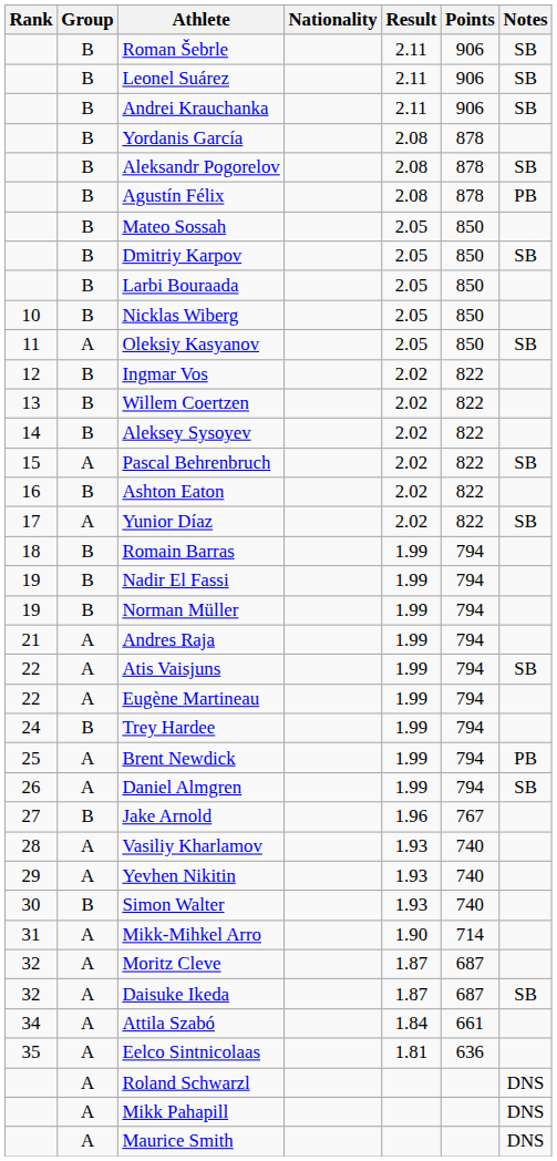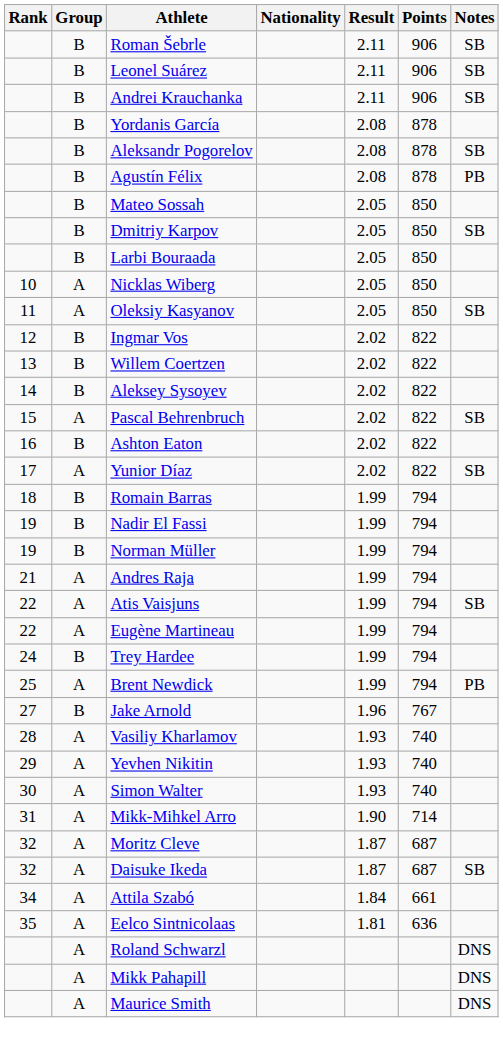 <table class="wikitable sortable" style="text-align:center">
 <tr>
 <th>Rank</th>
 <th>Group</th>
 <th>Athlete</th>
 <th>Nationality</th>
 <th>Result</th>
 <th>Points</th>
 <th>Notes</th>
 </tr>
 <tr>
 <td></td>
 <td>B</td>
 <td align=left><a href='#'>Roman Šebrle</a></td>
 <td align=left></td>
 <td>2.11</td>
 <td>906</td>
 <td>SB</td>
 </tr>
 <tr>
 <td></td>
 <td>B</td>
 <td align=left><a href='#'>Leonel Suárez</a></td>
 <td align=left></td>
 <td>2.11</td>
 <td>906</td>
 <td>SB</td>
 </tr>
 <tr>
 <td></td>
 <td>B</td>
 <td align=left><a href='#'>Andrei Krauchanka</a></td>
 <td align=left></td>
 <td>2.11</td>
 <td>906</td>
 <td>SB</td>
 </tr>
 <tr>
 <td></td>
 <td>B</td>
 <td align=left><a href='#'>Yordanis García</a></td>
 <td align=left></td>
 <td>2.08</td>
 <td>878</td>
 <td></td>
 </tr>
 <tr>
 <td></td>
 <td>B</td>
 <td align=left><a href='#'>Aleksandr Pogorelov</a></td>
 <td align=left></td>
 <td>2.08</td>
 <td>878</td>
 <td>SB</td>
 </tr>
 <tr>
 <td></td>
 <td>B</td>
 <td align=left><a href='#'>Agustín Félix</a></td>
 <td align=left></td>
 <td>2.08</td>
 <td>878</td>
 <td>PB</td>
 </tr>
 <tr>
 <td></td>
 <td>B</td>
 <td align=left><a href='#'>Mateo Sossah</a></td>
 <td align=left></td>
 <td>2.05</td>
 <td>850</td>
 <td></td>
 </tr>
 <tr>
 <td></td>
 <td>B</td>
 <td align=left><a href='#'>Dmitriy Karpov</a></td>
 <td align=left></td>
 <td>2.05</td>
 <td>850</td>
 <td>SB</td>
 </tr>
 <tr>
 <td></td>
 <td>B</td>
 <td align=left><a href='#'>Larbi Bouraada</a></td>
 <td align=left></td>
 <td>2.05</td>
 <td>850</td>
 <td></td>
 </tr>
 <tr>
 <td>10</td>
-<td>B</td>
+<td>A</td>
 <td align=left><a href='#'>Nicklas Wiberg</a></td>
 <td align=left></td>
 <td>2.05</td>
 <td>850</td>
 <td></td>
 </tr>
 <tr>
 <td>11</td>
 <td>A</td>
 <td align=left><a href='#'>Oleksiy Kasyanov</a></td>
 <td align=left></td>
 <td>2.05</td>
 <td>850</td>
 <td>SB</td>
 </tr>
 <tr>
 <td>12</td>
 <td>B</td>
 <td align=left><a href='#'>Ingmar Vos</a></td>
 <td align=left></td>
 <td>2.02</td>
 <td>822</td>
 <td></td>
 </tr>
 <tr>
 <td>13</td>
 <td>B</td>
 <td align=left><a href='#'>Willem Coertzen</a></td>
 <td align=left></td>
 <td>2.02</td>
 <td>822</td>
 <td></td>
 </tr>
 <tr>
 <td>14</td>
 <td>B</td>
 <td align=left><a href='#'>Aleksey Sysoyev</a></td>
 <td align=left></td>
 <td>2.02</td>
 <td>822</td>
 <td></td>
 </tr>
 <tr>
 <td>15</td>
 <td>A</td>
 <td align=left><a href='#'>Pascal Behrenbruch</a></td>
 <td align=left></td>
 <td>2.02</td>
 <td>822</td>
 <td>SB</td>
 </tr>
 <tr>
 <td>16</td>
 <td>B</td>
 <td align=left><a href='#'>Ashton Eaton</a></td>
 <td align=left></td>
 <td>2.02</td>
 <td>822</td>
 <td></td>
 </tr>
 <tr>
 <td>17</td>
 <td>A</td>
 <td align=left><a href='#'>Yunior Díaz</a></td>
 <td align=left></td>
 <td>2.02</td>
 <td>822</td>
 <td>SB</td>
 </tr>
 <tr>
 <td>18</td>
 <td>B</td>
 <td align=left><a href='#'>Romain Barras</a></td>
 <td align=left></td>
 <td>1.99</td>
 <td>794</td>
 <td></td>
 </tr>
 <tr>
 <td>19</td>
 <td>B</td>
 <td align=left><a href='#'>Nadir El Fassi</a></td>
 <td align=left></td>
 <td>1.99</td>
 <td>794</td>
 <td></td>
 </tr>
 <tr>
 <td>19</td>
 <td>B</td>
 <td align=left><a href='#'>Norman Müller</a></td>
 <td align=left></td>
 <td>1.99</td>
 <td>794</td>
 <td></td>
 </tr>
 <tr>
 <td>21</td>
 <td>A</td>
 <td align=left><a href='#'>Andres Raja</a></td>
 <td align=left></td>
 <td>1.99</td>
 <td>794</td>
 <td></td>
 </tr>
 <tr>
 <td>22</td>
 <td>A</td>
 <td align=left><a href='#'>Atis Vaisjuns</a></td>
 <td align=left></td>
 <td>1.99</td>
 <td>794</td>
 <td>SB</td>
 </tr>
 <tr>
 <td>22</td>
 <td>A</td>
 <td align=left><a href='#'>Eugène Martineau</a></td>
 <td align=left></td>
 <td>1.99</td>
 <td>794</td>
 <td></td>
 </tr>
 <tr>
 <td>24</td>
 <td>B</td>
 <td align=left><a href='#'>Trey Hardee</a></td>
 <td align=left></td>
 <td>1.99</td>
 <td>794</td>
 <td></td>
 </tr>
 <tr>
 <td>25</td>
 <td>A</td>
 <td align=left><a href='#'>Brent Newdick</a></td>
 <td align=left></td>
 <td>1.99</td>
 <td>794</td>
 <td>PB</td>
 </tr>
 <tr>
-<td>26</td>
-<td>A</td>
-<td align=left><a href='#'>Daniel Almgren</a></td>
-<td align=left></td>
-<td>1.99</td>
-<td>794</td>
-<td>SB</td>
-</tr>
-<tr>
 <td>27</td>
 <td>B</td>
 <td align=left><a href='#'>Jake Arnold</a></td>
 <td align=left></td>
 <td>1.96</td>
 <td>767</td>
 <td></td>
 </tr>
 <tr>
 <td>28</td>
 <td>A</td>
 <td align=left><a href='#'>Vasiliy Kharlamov</a></td>
 <td align=left></td>
 <td>1.93</td>
 <td>740</td>
 <td></td>
 </tr>
 <tr>
 <td>29</td>
 <td>A</td>
 <td align=left><a href='#'>Yevhen Nikitin</a></td>
 <td align=left></td>
 <td>1.93</td>
 <td>740</td>
 <td></td>
 </tr>
 <tr>
 <td>30</td>
-<td>B</td>
+<td>A</td>
 <td align=left><a href='#'>Simon Walter</a></td>
 <td align=left></td>
 <td>1.93</td>
 <td>740</td>
 <td></td>
 </tr>
 <tr>
 <td>31</td>
 <td>A</td>
 <td align=left><a href='#'>Mikk-Mihkel Arro</a></td>
 <td align=left></td>
 <td>1.90</td>
 <td>714</td>
 <td></td>
 </tr>
 <tr>
 <td>32</td>
 <td>A</td>
 <td align=left><a href='#'>Moritz Cleve</a></td>
 <td align=left></td>
 <td>1.87</td>
 <td>687</td>
 <td></td>
 </tr>
 <tr>
 <td>32</td>
 <td>A</td>
 <td align=left><a href='#'>Daisuke Ikeda</a></td>
 <td align=left></td>
 <td>1.87</td>
 <td>687</td>
 <td>SB</td>
 </tr>
 <tr>
 <td>34</td>
 <td>A</td>
 <td align=left><a href='#'>Attila Szabó</a></td>
 <td align=left></td>
 <td>1.84</td>
 <td>661</td>
 <td></td>
 </tr>
 <tr>
 <td>35</td>
 <td>A</td>
 <td align=left><a href='#'>Eelco Sintnicolaas</a></td>
 <td align=left></td>
 <td>1.81</td>
 <td>636</td>
 <td></td>
 </tr>
 <tr>
 <td></td>
 <td>A</td>
 <td align=left><a href='#'>Roland Schwarzl</a></td>
 <td align=left></td>
 <td></td>
 <td></td>
 <td>DNS</td>
 </tr>
 <tr>
 <td></td>
 <td>A</td>
 <td align=left><a href='#'>Mikk Pahapill</a></td>
 <td align=left></td>
 <td></td>
 <td></td>
 <td>DNS</td>
 </tr>
 <tr>
 <td></td>
 <td>A</td>
 <td align=left><a href='#'>Maurice Smith</a></td>
 <td align=left></td>
 <td></td>
 <td></td>
 <td>DNS</td>
 </tr>
 </table>
